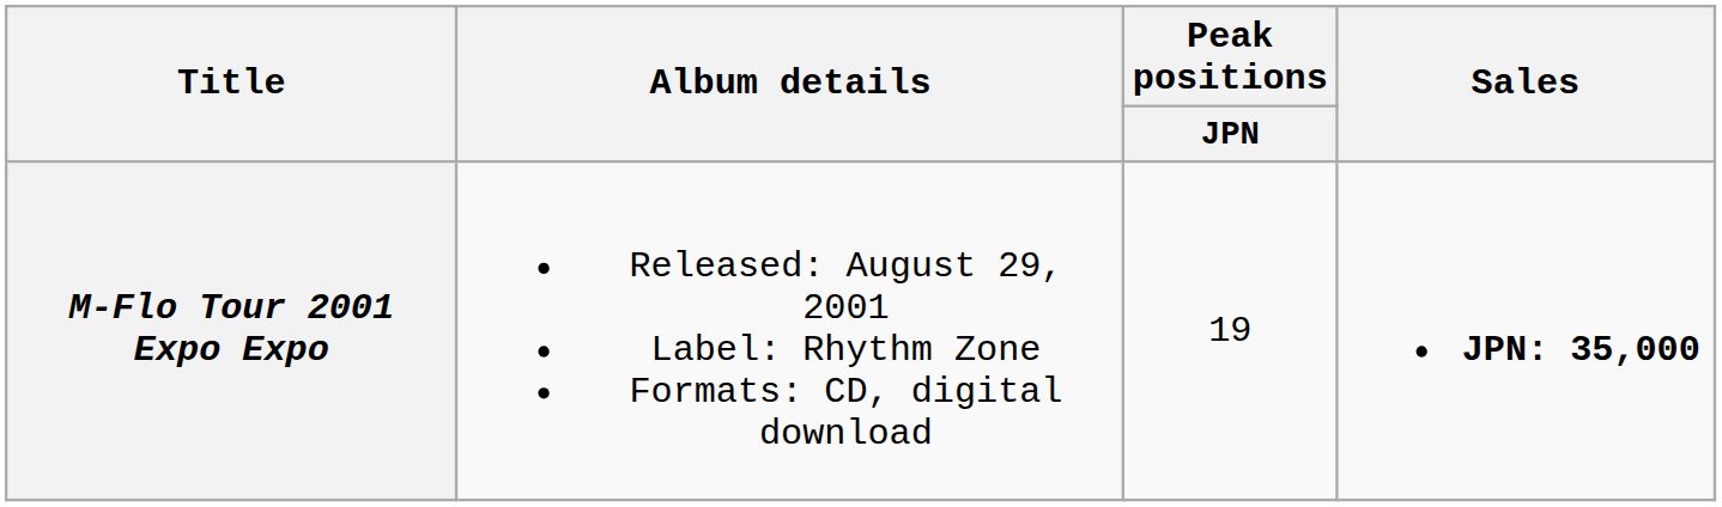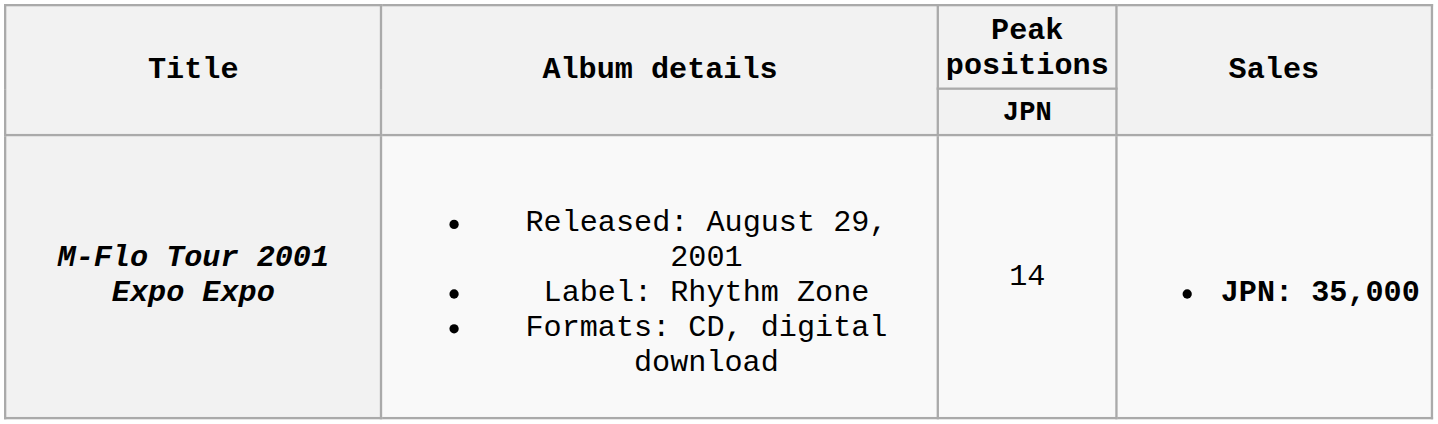 <table class="wikitable plainrowheaders" style="text-align:center;">
 <tr>
 <th style="width:12em;" rowspan="2">Title</th>
 <th style="width:18em;" rowspan="2">Album details</th>
 <th colspan="1">Peak positions</th>
 <th style="width:10em;" rowspan="2">Sales</th>
 </tr>
 <tr>
 <th scope="col" style="width:3em;font-size:90%;">JPN<br></th>
 </tr>
 <tr>
 <th scope="row"><em>M-Flo Tour 2001 Expo Expo</em></th>
 <td><br><ul><li>Released: August 29, 2001</li><li>Label: Rhythm Zone</li><li>Formats: CD, digital download</li></ul></td>
-<td>19</td>
+<td>14</td>
 <td><strong><br><ul><li>JPN: 35,000</li></ul></strong></td>
 </tr>
 </table>
